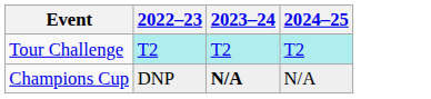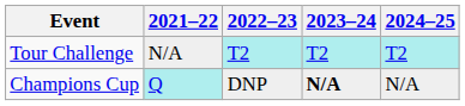 <table class="wikitable">
 <tr>
 <th>Event</th>
+<th><a href='#'>2021–22</a></th>
 <th><a href='#'>2022–23</a></th>
 <th><a href='#'>2023–24</a></th>
 <th><a href='#'>2024–25</a></th>
 </tr>
 <tr>
 <td><a href='#'>Tour Challenge</a></td>
+<td style="background:#EFEFEF;">N/A</td>
 <td style="background:#afeeee;"><a href='#'>T2</a></td>
 <td style="background:#afeeee;"><a href='#'>T2</a></td>
 <td style="background:#afeeee;"><a href='#'>T2</a></td>
 </tr>
 <tr>
 <td><a href='#'>Champions Cup</a></td>
+<td style="background:#afeeee;"><a href='#'>Q</a></td>
 <td style="background:#EFEFEF;">DNP</td>
 <td style="background:#EFEFEF;"><strong>N/A</strong></td>
 <td style="background:#EFEFEF;">N/A</td>
 </tr>
 </table>
